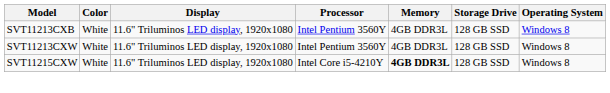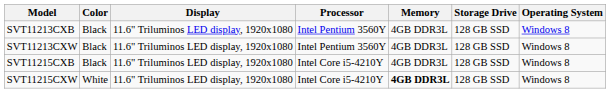 <table class="wikitable sortable">
 <tr>
 <th>Model</th>
 <th>Color</th>
 <th>Display</th>
 <th>Processor</th>
 <th>Memory</th>
 <th>Storage Drive</th>
 <th>Operating System</th>
 </tr>
 <tr>
 <td>SVT11213CXB </td>
-<td>White</td>
+<td>Black</td>
 <td>11.6" Triluminos <a href='#'>LED display</a>, 1920x1080</td>
 <td><a href='#'>Intel Pentium</a> 3560Y</td>
 <td>4GB DDR3L</td>
 <td>128 GB SSD</td>
 <td><a href='#'>Windows 8</a></td>
 </tr>
 <tr>
 <td>SVT11213CXW</td>
-<td>White</td>
+<td>Black</td>
 <td>11.6" Triluminos LED display, 1920x1080</td>
 <td>Intel Pentium 3560Y</td>
+<td>4GB DDR3L</td>
+<td>128 GB SSD</td>
+<td>Windows 8</td>
+</tr>
+<tr>
+<td>SVT11215CXB</td>
+<td>Black</td>
+<td>11.6" Triluminos LED display, 1920x1080</td>
+<td>Intel Core i5-4210Y</td>
 <td>4GB DDR3L</td>
 <td>128 GB SSD</td>
 <td>Windows 8</td>
 </tr>
 <tr>
 <td>SVT11215CXW</td>
 <td>White</td>
 <td>11.6" Triluminos LED display, 1920x1080</td>
 <td>Intel Core i5-4210Y</td>
 <td><strong>4GB DDR3L</strong></td>
 <td>128 GB SSD</td>
 <td>Windows 8</td>
 </tr>
 </table>
